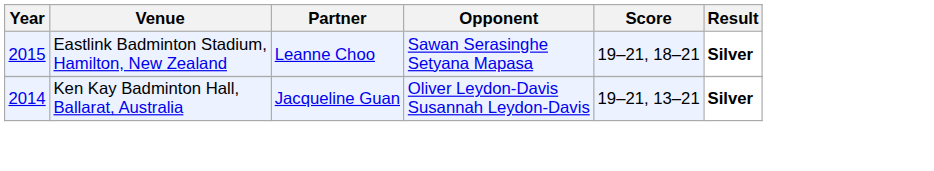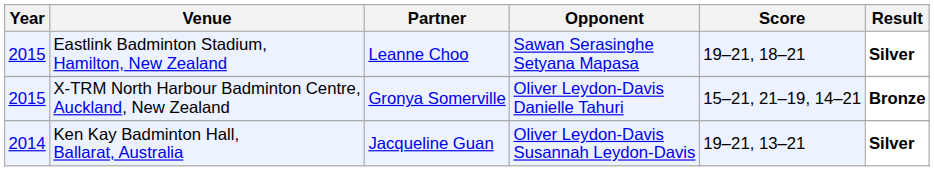 <table class="sortable wikitable" style="font-size: 90%;">
 <tr>
 <th>Year</th>
 <th>Venue</th>
 <th>Partner</th>
 <th>Opponent</th>
 <th>Score</th>
 <th>Result</th>
 </tr>
 <tr style="background:#ECF2FF">
 <td align="center"><a href='#'>2015</a></td>
 <td align="left">Eastlink Badminton Stadium,<br><a href='#'>Hamilton, New Zealand</a></td>
 <td align="left"> <a href='#'>Leanne Choo</a></td>
 <td align="left"> <a href='#'>Sawan Serasinghe</a> <br>  <a href='#'>Setyana Mapasa</a></td>
 <td align="left">19–21, 18–21</td>
 <td style="text-align:left; background:white"> <strong>Silver</strong></td>
 </tr>
 <tr>
 </tr>
+<tr style="background:#ECF2FF">
+<td align="center"><a href='#'>2015</a></td>
+<td align="left">X-TRM North Harbour Badminton Centre,<br><a href='#'>Auckland</a>, New Zealand</td>
+<td align="left"> <a href='#'>Gronya Somerville</a></td>
+<td align="left"> <a href='#'>Oliver Leydon-Davis</a> <br>  <a href='#'>Danielle Tahuri</a></td>
+<td align="left">15–21, 21–19, 14–21</td>
+<td style="text-align:left; background:white"> <strong>Bronze</strong></td>
+</tr>
 <tr>
 </tr>
 <tr style="background:#ECF2FF">
 <td align="center"><a href='#'>2014</a></td>
 <td align="left">Ken Kay Badminton Hall,<br><a href='#'>Ballarat, Australia</a></td>
 <td align="left"> <a href='#'>Jacqueline Guan</a></td>
 <td align="left"> <a href='#'>Oliver Leydon-Davis</a> <br>  <a href='#'>Susannah Leydon-Davis</a></td>
 <td align="left">19–21, 13–21</td>
 <td style="text-align:left; background:white"> <strong>Silver</strong></td>
 </tr>
 </table>
